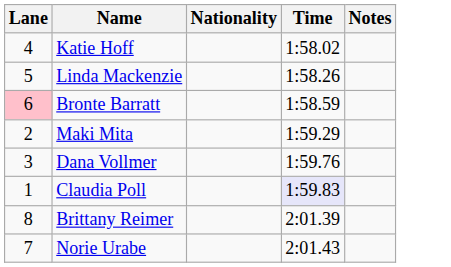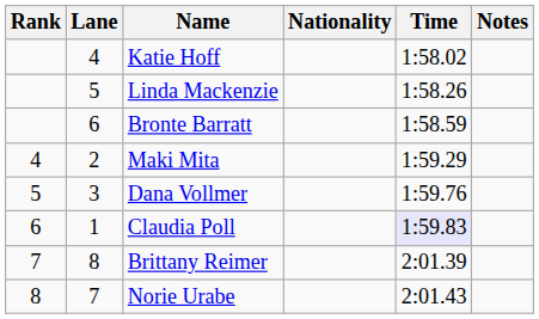 <table class="wikitable sortable" style="text-align:center">
 <tr>
+<th>Rank</th>
 <th>Lane</th>
 <th>Name</th>
 <th>Nationality</th>
 <th>Time</th>
 <th>Notes</th>
 </tr>
 <tr>
+<td></td>
 <td>4</td>
 <td align=left><a href='#'>Katie Hoff</a></td>
 <td align=left></td>
 <td>1:58.02</td>
 <td></td>
 </tr>
 <tr>
+<td></td>
 <td>5</td>
 <td align=left><a href='#'>Linda Mackenzie</a></td>
 <td align=left></td>
 <td>1:58.26</td>
 <td></td>
 </tr>
 <tr>
-<td style="background: pink;">6</td>
+<td></td>
+<td>6</td>
 <td align=left><a href='#'>Bronte Barratt</a></td>
 <td align=left></td>
 <td>1:58.59</td>
 <td></td>
 </tr>
 <tr>
+<td>4</td>
 <td>2</td>
 <td align=left><a href='#'>Maki Mita</a></td>
 <td align=left></td>
 <td>1:59.29</td>
 <td></td>
 </tr>
 <tr>
+<td>5</td>
 <td>3</td>
 <td align=left><a href='#'>Dana Vollmer</a></td>
 <td align=left></td>
 <td>1:59.76</td>
 <td></td>
 </tr>
 <tr>
+<td>6</td>
 <td>1</td>
 <td align=left><a href='#'>Claudia Poll</a></td>
 <td align=left></td>
 <td style="background: lavender;">1:59.83</td>
 <td></td>
 </tr>
 <tr>
+<td>7</td>
 <td>8</td>
 <td align=left><a href='#'>Brittany Reimer</a></td>
 <td align=left></td>
 <td>2:01.39</td>
 <td></td>
 </tr>
 <tr>
+<td>8</td>
 <td>7</td>
 <td align=left><a href='#'>Norie Urabe</a></td>
 <td align=left></td>
 <td>2:01.43</td>
 <td></td>
 </tr>
 </table>
